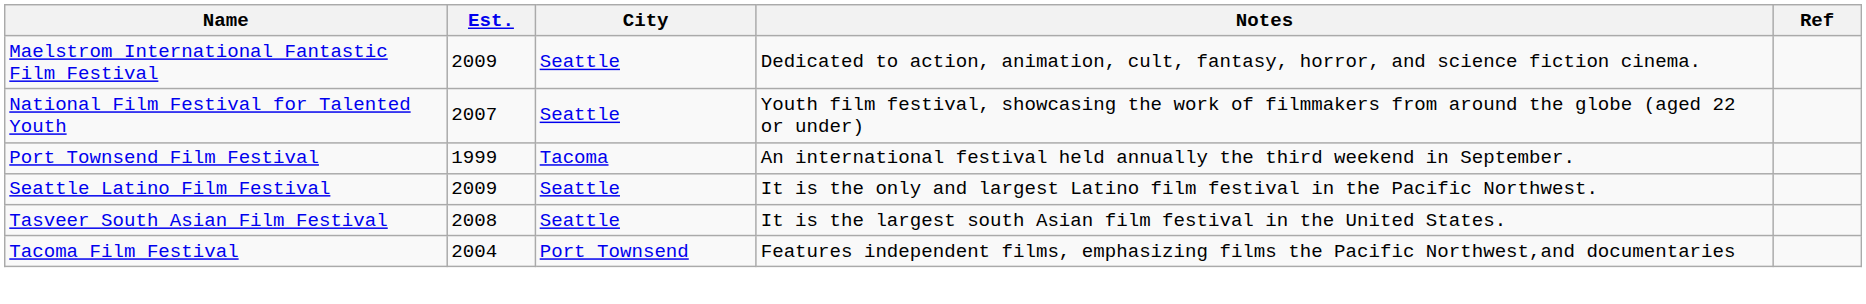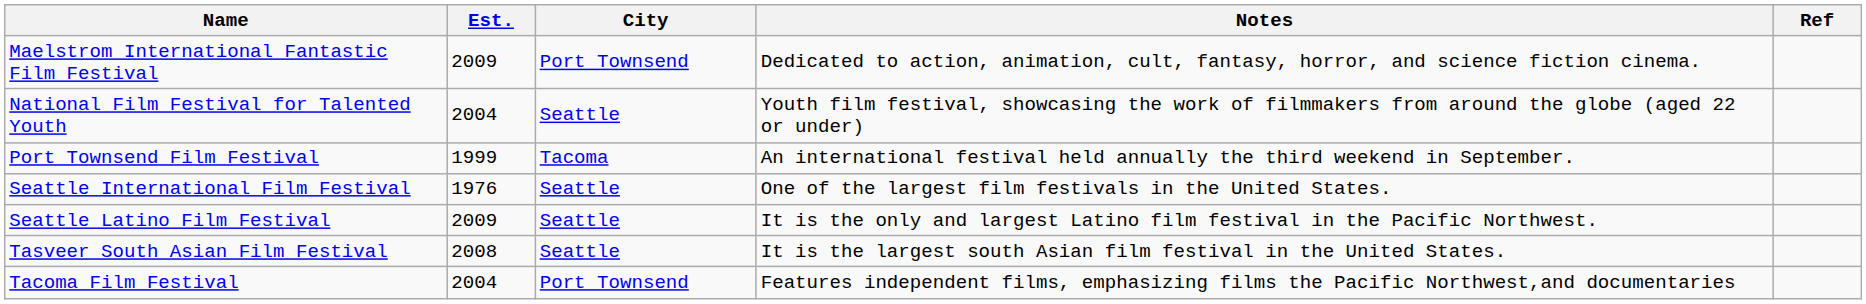 <table class="wikitable sortable" width=100%>
 <tr>
 <th style="width:20%;">Name</th>
 <th style="width:4%;"><a href='#'>Est.</a></th>
 <th style="width:10%;">City</th>
 <th style="width:46%;">Notes</th>
 <th style="width:4%;">Ref</th>
 </tr>
 <tr>
 <td><a href='#'>Maelstrom International Fantastic Film Festival</a></td>
 <td>2009</td>
-<td><a href='#'>Seattle</a></td>
+<td><a href='#'>Port Townsend</a></td>
 <td>Dedicated to action, animation, cult, fantasy, horror, and science fiction cinema.</td>
 <td></td>
 </tr>
 <tr>
 <td><a href='#'>National Film Festival for Talented Youth</a></td>
-<td>2007</td>
+<td>2004</td>
 <td><a href='#'>Seattle</a></td>
 <td>Youth film festival, showcasing the work of filmmakers from around the globe (aged 22 or under)</td>
 <td></td>
 </tr>
 <tr>
 <td><a href='#'>Port Townsend Film Festival</a></td>
 <td>1999</td>
 <td><a href='#'>Tacoma</a></td>
 <td>An international festival held annually the third weekend in September.</td>
+<td></td>
+</tr>
+<tr>
+<td><a href='#'>Seattle International Film Festival</a></td>
+<td>1976</td>
+<td><a href='#'>Seattle</a></td>
+<td>One of the largest film festivals in the United States.</td>
 <td></td>
 </tr>
 <tr>
 <td><a href='#'>Seattle Latino Film Festival</a></td>
 <td>2009</td>
 <td><a href='#'>Seattle</a></td>
 <td>It is the only  and largest Latino film festival in the Pacific Northwest.</td>
 <td></td>
 </tr>
 <tr>
 <td><a href='#'>Tasveer South Asian Film Festival</a></td>
 <td>2008</td>
 <td><a href='#'>Seattle</a></td>
 <td>It is the largest south Asian film festival in the United States.</td>
 <td></td>
 </tr>
 <tr>
 <td><a href='#'>Tacoma Film Festival</a></td>
 <td>2004</td>
 <td><a href='#'>Port Townsend</a></td>
 <td>Features independent films, emphasizing films the Pacific Northwest,and documentaries</td>
 <td></td>
 </tr>
 </table>
